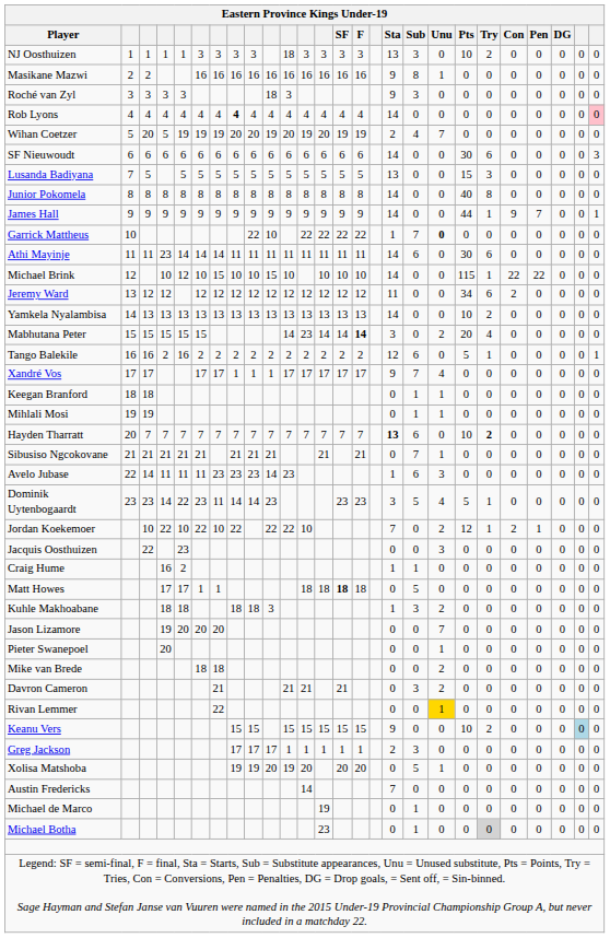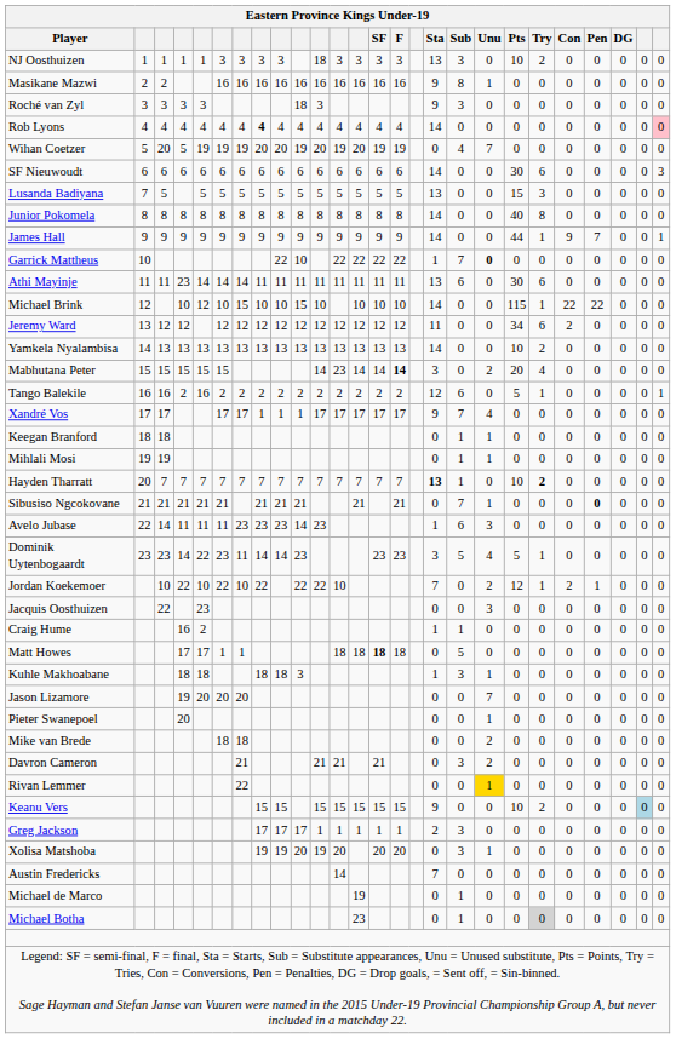 <table class="wikitable sortable" style="text-align:center; font-size:75%; width:100%">
 <tr>
 <th colspan="100%">Eastern Province Kings Under-19</th>
 </tr>
 <tr>
 <th style="width:25%;">Player</th>
 <th style="width:3%;"></th>
 <th style="width:3%;"></th>
 <th style="width:3%;"></th>
 <th style="width:3%;"></th>
 <th style="width:3%;"></th>
 <th style="width:3%;"></th>
 <th style="width:3%;"></th>
 <th style="width:3%;"></th>
 <th style="width:3%;"></th>
 <th style="width:3%;"></th>
 <th style="width:3%;"></th>
 <th style="width:3%;"></th>
 <th style="width:3%;">SF</th>
 <th style="width:3%;">F</th>
 <th style="width:3%;"></th>
 <th style="width:3%;">Sta</th>
 <th style="width:3%;">Sub</th>
 <th style="width:3%;">Unu</th>
 <th style="width:3%;">Pts</th>
 <th style="width:3%;">Try</th>
 <th style="width:3%;">Con</th>
 <th style="width:3%;">Pen</th>
 <th style="width:3%;">DG</th>
 <th style="width:3%;"></th>
 <th style="width:3%;"></th>
 </tr>
 <tr>
 <td align=left>NJ Oosthuizen</td>
 <td>1</td>
 <td>1</td>
 <td>1</td>
 <td>1</td>
 <td>3</td>
 <td>3</td>
 <td>3</td>
 <td>3</td>
 <td></td>
 <td>18 </td>
 <td>3</td>
 <td>3</td>
 <td>3</td>
 <td>3</td>
 <td></td>
 <td>13</td>
 <td>3</td>
 <td>0</td>
 <td>10</td>
 <td>2</td>
 <td>0</td>
 <td>0</td>
 <td>0</td>
 <td>0</td>
 <td>0</td>
 </tr>
 <tr>
 <td align=left>Masikane Mazwi</td>
 <td>2</td>
 <td>2</td>
 <td></td>
 <td></td>
 <td>16</td>
 <td>16 </td>
 <td>16 </td>
 <td>16 </td>
 <td>16 </td>
 <td>16 </td>
 <td>16 </td>
 <td>16</td>
 <td>16 </td>
 <td>16 </td>
 <td></td>
 <td>9</td>
 <td>8</td>
 <td>1</td>
 <td>0</td>
 <td>0</td>
 <td>0</td>
 <td>0</td>
 <td>0</td>
 <td>0</td>
 <td>0</td>
 </tr>
 <tr>
 <td align=left>Roché van Zyl</td>
 <td>3</td>
 <td>3</td>
 <td>3</td>
 <td>3</td>
 <td></td>
 <td></td>
 <td></td>
 <td></td>
 <td>18 </td>
 <td>3</td>
 <td></td>
 <td></td>
 <td></td>
 <td></td>
 <td></td>
 <td>9</td>
 <td>3</td>
 <td>0</td>
 <td>0</td>
 <td>0</td>
 <td>0</td>
 <td>0</td>
 <td>0</td>
 <td>0</td>
 <td>0</td>
 </tr>
 <tr>
 <td align=left>Rob Lyons</td>
 <td>4</td>
 <td>4</td>
 <td>4</td>
 <td>4</td>
 <td>4</td>
 <td>4</td>
 <td><strong>4</strong></td>
 <td>4</td>
 <td>4</td>
 <td>4</td>
 <td>4</td>
 <td>4</td>
 <td>4</td>
 <td>4</td>
 <td></td>
 <td>14</td>
 <td>0</td>
 <td>0</td>
 <td>0</td>
 <td>0</td>
 <td>0</td>
 <td>0</td>
 <td>0</td>
 <td>0</td>
 <td style="background: pink;">0</td>
 </tr>
 <tr>
 <td align=left>Wihan Coetzer</td>
 <td>5</td>
 <td>20 </td>
 <td>5</td>
 <td>19</td>
 <td>19</td>
 <td>19</td>
 <td>20</td>
 <td>20 </td>
 <td>19 </td>
 <td>20 </td>
 <td>19 </td>
 <td>20</td>
 <td>19</td>
 <td>19</td>
 <td></td>
-<td>2</td>
+<td>0</td>
 <td>4</td>
 <td>7</td>
 <td>0</td>
 <td>0</td>
 <td>0</td>
 <td>0</td>
 <td>0</td>
 <td>0</td>
 <td>0</td>
 </tr>
 <tr>
 <td align=left>SF Nieuwoudt</td>
 <td>6</td>
 <td>6</td>
 <td>6</td>
 <td>6</td>
 <td>6</td>
 <td>6</td>
 <td>6</td>
 <td>6</td>
 <td>6</td>
 <td>6</td>
 <td>6</td>
 <td>6</td>
 <td>6</td>
 <td>6</td>
 <td></td>
 <td>14</td>
 <td>0</td>
 <td>0</td>
 <td>30</td>
 <td>6</td>
 <td>0</td>
 <td>0</td>
 <td>0</td>
 <td>0</td>
 <td>3</td>
 </tr>
 <tr>
 <td align=left><a href='#'>Lusanda Badiyana</a></td>
 <td>7</td>
 <td>5</td>
 <td></td>
 <td>5</td>
 <td>5</td>
 <td>5</td>
 <td>5</td>
 <td>5</td>
 <td>5</td>
 <td>5</td>
 <td>5</td>
 <td>5</td>
 <td>5</td>
 <td>5</td>
 <td></td>
 <td>13</td>
 <td>0</td>
 <td>0</td>
 <td>15</td>
 <td>3</td>
 <td>0</td>
 <td>0</td>
 <td>0</td>
 <td>0</td>
 <td>0</td>
 </tr>
 <tr>
 <td align=left><a href='#'>Junior Pokomela</a></td>
 <td>8</td>
 <td>8</td>
 <td>8</td>
 <td>8</td>
 <td>8</td>
 <td>8</td>
 <td>8</td>
 <td>8</td>
 <td>8</td>
 <td>8</td>
 <td>8</td>
 <td>8</td>
 <td>8</td>
 <td>8</td>
 <td></td>
 <td>14</td>
 <td>0</td>
 <td>0</td>
 <td>40</td>
 <td>8</td>
 <td>0</td>
 <td>0</td>
 <td>0</td>
 <td>0</td>
 <td>0</td>
 </tr>
 <tr>
 <td align=left><a href='#'>James Hall</a></td>
 <td>9</td>
 <td>9</td>
 <td>9</td>
 <td>9</td>
 <td>9</td>
 <td>9</td>
 <td>9</td>
 <td>9</td>
 <td>9</td>
 <td>9</td>
 <td>9</td>
 <td>9</td>
 <td>9</td>
 <td>9</td>
 <td></td>
 <td>14</td>
 <td>0</td>
 <td>0</td>
 <td>44</td>
 <td>1</td>
 <td>9</td>
 <td>7</td>
 <td>0</td>
 <td>0</td>
 <td>1</td>
 </tr>
 <tr>
 <td align=left><a href='#'>Garrick Mattheus</a></td>
 <td>10</td>
 <td></td>
 <td></td>
 <td></td>
 <td></td>
 <td></td>
 <td></td>
 <td>22 </td>
 <td>10</td>
 <td></td>
 <td>22 </td>
 <td>22 </td>
 <td>22 </td>
 <td>22 </td>
 <td></td>
 <td>1</td>
 <td>7</td>
 <td><strong>0</strong></td>
 <td>0</td>
 <td>0</td>
 <td>0</td>
 <td>0</td>
 <td>0</td>
 <td>0</td>
 <td>0</td>
 </tr>
 <tr>
 <td align=left><a href='#'>Athi Mayinje</a></td>
 <td>11</td>
 <td>11</td>
 <td>23 </td>
 <td>14</td>
 <td>14</td>
 <td>14</td>
 <td>11</td>
 <td>11</td>
 <td>11</td>
 <td>11</td>
 <td>11</td>
 <td>11</td>
 <td>11</td>
 <td>11</td>
 <td></td>
-<td>14</td>
+<td>13</td>
 <td>6</td>
 <td>0</td>
 <td>30</td>
 <td>6</td>
 <td>0</td>
 <td>0</td>
 <td>0</td>
 <td>0</td>
 <td>0</td>
 </tr>
 <tr>
 <td align=left>Michael Brink</td>
 <td>12</td>
 <td></td>
 <td>10</td>
 <td>12</td>
 <td>10</td>
 <td>15</td>
 <td>10</td>
 <td>10</td>
 <td>15</td>
 <td>10</td>
 <td></td>
 <td>10</td>
 <td>10</td>
 <td>10</td>
 <td></td>
 <td>14</td>
 <td>0</td>
 <td>0</td>
 <td>115</td>
 <td>1</td>
 <td>22</td>
 <td>22</td>
 <td>0</td>
 <td>0</td>
 <td>0</td>
 </tr>
 <tr>
 <td align=left><a href='#'>Jeremy Ward</a></td>
 <td>13</td>
 <td>12</td>
 <td>12</td>
 <td></td>
 <td>12</td>
 <td>12</td>
 <td>12</td>
 <td>12</td>
 <td>12</td>
 <td>12</td>
 <td>12</td>
 <td>12</td>
 <td>12</td>
 <td>12</td>
 <td></td>
 <td>11</td>
 <td>0</td>
 <td>0</td>
 <td>34</td>
 <td>6</td>
 <td>2</td>
 <td>0</td>
 <td>0</td>
 <td>0</td>
 <td>0</td>
 </tr>
 <tr>
 <td align=left>Yamkela Nyalambisa</td>
 <td>14</td>
 <td>13</td>
 <td>13</td>
 <td>13</td>
 <td>13</td>
 <td>13</td>
 <td>13</td>
 <td>13</td>
 <td>13</td>
 <td>13</td>
 <td>13</td>
 <td>13</td>
 <td>13</td>
 <td>13</td>
 <td></td>
 <td>14</td>
 <td>0</td>
 <td>0</td>
 <td>10</td>
 <td>2</td>
 <td>0</td>
 <td>0</td>
 <td>0</td>
 <td>0</td>
 <td>0</td>
 </tr>
 <tr>
 <td align=left>Mabhutana Peter</td>
 <td>15</td>
 <td>15</td>
 <td>15</td>
 <td>15</td>
 <td>15</td>
 <td></td>
 <td></td>
 <td></td>
 <td></td>
 <td>14</td>
 <td>23</td>
 <td>14</td>
 <td>14</td>
 <td><strong>14</strong></td>
 <td></td>
 <td>3</td>
 <td>0</td>
 <td>2</td>
 <td>20</td>
 <td>4</td>
 <td>0</td>
 <td>0</td>
 <td>0</td>
 <td>0</td>
 <td>0</td>
 </tr>
 <tr>
 <td align=left>Tango Balekile</td>
 <td>16 </td>
 <td>16 </td>
 <td>2</td>
 <td>16 </td>
 <td>2</td>
 <td>2</td>
 <td>2</td>
 <td>2</td>
 <td>2</td>
 <td>2</td>
 <td>2</td>
 <td>2</td>
 <td>2</td>
 <td>2</td>
 <td></td>
 <td>12</td>
 <td>6</td>
 <td>0</td>
 <td>5</td>
 <td>1</td>
 <td>0</td>
 <td>0</td>
 <td>0</td>
 <td>0</td>
 <td>1</td>
 </tr>
 <tr>
 <td align=left><a href='#'>Xandré Vos</a></td>
 <td>17 </td>
 <td>17 </td>
 <td></td>
 <td></td>
 <td>17 </td>
 <td>17</td>
 <td>1</td>
 <td>1</td>
 <td>1</td>
 <td>17 </td>
 <td>17 </td>
 <td>17</td>
 <td>17 </td>
 <td>17 </td>
 <td></td>
 <td>9</td>
 <td>7</td>
 <td>4</td>
 <td>0</td>
 <td>0</td>
 <td>0</td>
 <td>0</td>
 <td>0</td>
 <td>0</td>
 <td>0</td>
 </tr>
 <tr>
 <td align=left>Keegan Branford</td>
 <td>18</td>
 <td>18 </td>
 <td></td>
 <td></td>
 <td></td>
 <td></td>
 <td></td>
 <td></td>
 <td></td>
 <td></td>
 <td></td>
 <td></td>
 <td></td>
 <td></td>
 <td></td>
 <td>0</td>
 <td>1</td>
 <td>1</td>
 <td>0</td>
 <td>0</td>
 <td>0</td>
 <td>0</td>
 <td>0</td>
 <td>0</td>
 <td>0</td>
 </tr>
 <tr>
 <td align=left>Mihlali Mosi</td>
 <td>19</td>
 <td>19 </td>
 <td></td>
 <td></td>
 <td></td>
 <td></td>
 <td></td>
 <td></td>
 <td></td>
 <td></td>
 <td></td>
 <td></td>
 <td></td>
 <td></td>
 <td></td>
 <td>0</td>
 <td>1</td>
 <td>1</td>
 <td>0</td>
 <td>0</td>
 <td>0</td>
 <td>0</td>
 <td>0</td>
 <td>0</td>
 <td>0</td>
 </tr>
 <tr>
 <td align=left>Hayden Tharratt</td>
 <td>20 </td>
 <td>7</td>
 <td>7</td>
 <td>7</td>
 <td>7</td>
 <td>7</td>
 <td>7</td>
 <td>7</td>
 <td>7</td>
 <td>7</td>
 <td>7</td>
 <td>7</td>
 <td>7</td>
 <td>7</td>
 <td></td>
 <td><strong>13</strong></td>
-<td>6</td>
+<td>1</td>
 <td>0</td>
 <td>10</td>
 <td><strong>2</strong></td>
 <td>0</td>
 <td>0</td>
 <td>0</td>
 <td>0</td>
 <td>0</td>
 </tr>
 <tr>
 <td align=left>Sibusiso Ngcokovane</td>
 <td>21 </td>
 <td>21 </td>
 <td>21 </td>
 <td>21</td>
 <td>21</td>
 <td></td>
 <td>21 </td>
 <td>21 </td>
 <td>21 </td>
 <td></td>
 <td></td>
 <td>21 </td>
 <td></td>
 <td>21</td>
 <td></td>
 <td>0</td>
 <td>7</td>
 <td>1</td>
 <td>0</td>
 <td>0</td>
 <td>0</td>
-<td>0</td>
+<td><strong>0</strong></td>
 <td>0</td>
 <td>0</td>
 <td>0</td>
 </tr>
 <tr>
 <td align=left>Avelo Jubase</td>
 <td>22 </td>
 <td>14</td>
 <td>11</td>
 <td>11</td>
 <td>11</td>
 <td>23</td>
 <td>23</td>
 <td>23 </td>
 <td>14</td>
 <td>23 </td>
 <td></td>
 <td></td>
 <td></td>
 <td></td>
 <td></td>
 <td>1</td>
 <td>6</td>
 <td>3</td>
 <td>0</td>
 <td>0</td>
 <td>0</td>
 <td>0</td>
 <td>0</td>
 <td>0</td>
 <td>0</td>
 </tr>
 <tr>
 <td align=left>Dominik Uytenbogaardt</td>
 <td>23 </td>
 <td>23 </td>
 <td>14</td>
 <td>22</td>
 <td>23 </td>
 <td>11</td>
 <td>14</td>
 <td>14</td>
 <td>23 </td>
 <td></td>
 <td></td>
 <td></td>
 <td>23 </td>
 <td>23 </td>
 <td></td>
 <td>3</td>
 <td>5</td>
 <td>4</td>
 <td>5</td>
 <td>1</td>
 <td>0</td>
 <td>0</td>
 <td>0</td>
 <td>0</td>
 <td>0</td>
 </tr>
 <tr>
 <td align=left>Jordan Koekemoer</td>
 <td></td>
 <td>10</td>
 <td>22 </td>
 <td>10</td>
 <td>22</td>
 <td>10</td>
 <td>22 </td>
 <td></td>
 <td>22 </td>
 <td>22 </td>
 <td>10</td>
 <td></td>
 <td></td>
 <td></td>
 <td></td>
 <td>7</td>
 <td>0</td>
 <td>2</td>
 <td>12</td>
 <td>1</td>
 <td>2</td>
 <td>1</td>
 <td>0</td>
 <td>0</td>
 <td>0</td>
 </tr>
 <tr>
 <td align=left>Jacquis Oosthuizen</td>
 <td></td>
 <td>22 </td>
 <td></td>
 <td>23</td>
 <td></td>
 <td></td>
 <td></td>
 <td></td>
 <td></td>
 <td></td>
 <td></td>
 <td></td>
 <td></td>
 <td></td>
 <td></td>
 <td>0</td>
 <td>0</td>
 <td>3</td>
 <td>0</td>
 <td>0</td>
 <td>0</td>
 <td>0</td>
 <td>0</td>
 <td>0</td>
 <td>0</td>
 </tr>
 <tr>
 <td align=left>Craig Hume</td>
 <td></td>
 <td></td>
 <td>16 </td>
 <td>2</td>
 <td></td>
 <td></td>
 <td></td>
 <td></td>
 <td></td>
 <td></td>
 <td></td>
 <td></td>
 <td></td>
 <td></td>
 <td></td>
 <td>1</td>
 <td>1</td>
 <td>0</td>
 <td>0</td>
 <td>0</td>
 <td>0</td>
 <td>0</td>
 <td>0</td>
 <td>0</td>
 <td>0</td>
 </tr>
 <tr>
 <td align=left>Matt Howes</td>
 <td></td>
 <td></td>
 <td>17</td>
 <td>17 </td>
 <td>1</td>
 <td>1</td>
 <td></td>
 <td></td>
 <td></td>
 <td></td>
 <td>18 </td>
 <td>18 </td>
 <td><strong>18 </strong></td>
 <td>18</td>
 <td></td>
 <td>0</td>
 <td>5</td>
 <td>0</td>
 <td>0</td>
 <td>0</td>
 <td>0</td>
 <td>0</td>
 <td>0</td>
 <td>0</td>
 <td>0</td>
 </tr>
 <tr>
 <td align=left>Kuhle Makhoabane</td>
 <td></td>
 <td></td>
 <td>18</td>
 <td>18 </td>
 <td></td>
 <td></td>
 <td>18 </td>
 <td>18 </td>
 <td>3</td>
 <td></td>
 <td></td>
 <td></td>
 <td></td>
 <td></td>
 <td></td>
 <td>1</td>
 <td>3</td>
-<td>2</td>
+<td>1</td>
 <td>0</td>
 <td>0</td>
 <td>0</td>
 <td>0</td>
 <td>0</td>
 <td>0</td>
 <td>0</td>
 </tr>
 <tr>
 <td align=left>Jason Lizamore</td>
 <td></td>
 <td></td>
 <td>19</td>
 <td>20</td>
 <td>20</td>
 <td>20</td>
 <td></td>
 <td></td>
 <td></td>
 <td></td>
 <td></td>
 <td></td>
 <td></td>
 <td></td>
 <td></td>
 <td>0</td>
 <td>0</td>
 <td>7</td>
 <td>0</td>
 <td>0</td>
 <td>0</td>
 <td>0</td>
 <td>0</td>
 <td>0</td>
 <td>0</td>
 </tr>
 <tr>
 <td align=left>Pieter Swanepoel</td>
 <td></td>
 <td></td>
 <td>20</td>
 <td></td>
 <td></td>
 <td></td>
 <td></td>
 <td></td>
 <td></td>
 <td></td>
 <td></td>
 <td></td>
 <td></td>
 <td></td>
 <td></td>
 <td>0</td>
 <td>0</td>
 <td>1</td>
 <td>0</td>
 <td>0</td>
 <td>0</td>
 <td>0</td>
 <td>0</td>
 <td>0</td>
 <td>0</td>
 </tr>
 <tr>
 <td align=left>Mike van Brede</td>
 <td></td>
 <td></td>
 <td></td>
 <td></td>
 <td>18</td>
 <td>18</td>
 <td></td>
 <td></td>
 <td></td>
 <td></td>
 <td></td>
 <td></td>
 <td></td>
 <td></td>
 <td></td>
 <td>0</td>
 <td>0</td>
 <td>2</td>
 <td>0</td>
 <td>0</td>
 <td>0</td>
 <td>0</td>
 <td>0</td>
 <td>0</td>
 <td>0</td>
 </tr>
 <tr>
 <td align=left>Davron Cameron</td>
 <td></td>
 <td></td>
 <td></td>
 <td></td>
 <td></td>
 <td>21</td>
 <td></td>
 <td></td>
 <td></td>
 <td>21 </td>
 <td>21 </td>
 <td></td>
 <td>21 </td>
 <td></td>
 <td></td>
 <td>0</td>
 <td>3</td>
 <td>2</td>
 <td>0</td>
 <td>0</td>
 <td>0</td>
 <td>0</td>
 <td>0</td>
 <td>0</td>
 <td>0</td>
 </tr>
 <tr>
 <td align=left>Rivan Lemmer</td>
 <td></td>
 <td></td>
 <td></td>
 <td></td>
 <td></td>
 <td>22</td>
 <td></td>
 <td></td>
 <td></td>
 <td></td>
 <td></td>
 <td></td>
 <td></td>
 <td></td>
 <td></td>
 <td>0</td>
 <td>0</td>
 <td style="background: gold;">1</td>
 <td>0</td>
 <td>0</td>
 <td>0</td>
 <td>0</td>
 <td>0</td>
 <td>0</td>
 <td>0</td>
 </tr>
 <tr>
 <td align=left><a href='#'>Keanu Vers</a></td>
 <td></td>
 <td></td>
 <td></td>
 <td></td>
 <td></td>
 <td></td>
 <td>15</td>
 <td>15</td>
 <td></td>
 <td>15</td>
 <td>15</td>
 <td>15</td>
 <td>15</td>
 <td>15</td>
 <td></td>
 <td>9</td>
 <td>0</td>
 <td>0</td>
 <td>10</td>
 <td>2</td>
 <td>0</td>
 <td>0</td>
 <td>0</td>
 <td style="background: lightblue;">0</td>
 <td>0</td>
 </tr>
 <tr>
 <td align=left><a href='#'>Greg Jackson</a></td>
 <td></td>
 <td></td>
 <td></td>
 <td></td>
 <td></td>
 <td></td>
 <td>17 </td>
 <td>17 </td>
 <td>17 </td>
 <td>1</td>
 <td>1</td>
 <td>1</td>
 <td>1</td>
 <td>1</td>
 <td></td>
 <td>2</td>
 <td>3</td>
 <td>0</td>
 <td>0</td>
 <td>0</td>
 <td>0</td>
 <td>0</td>
 <td>0</td>
 <td>0</td>
 <td>0</td>
 </tr>
 <tr>
 <td align=left>Xolisa Matshoba</td>
 <td></td>
 <td></td>
 <td></td>
 <td></td>
 <td></td>
 <td></td>
 <td>19 </td>
 <td>19</td>
 <td>20 </td>
 <td>19</td>
 <td>20 </td>
 <td></td>
 <td>20</td>
 <td>20</td>
 <td></td>
 <td>0</td>
-<td>5</td>
+<td>3</td>
 <td>1</td>
 <td>0</td>
 <td>0</td>
 <td>0</td>
 <td>0</td>
 <td>0</td>
 <td>0</td>
 <td>0</td>
 </tr>
 <tr>
 <td align=left>Austin Fredericks</td>
 <td></td>
 <td></td>
 <td></td>
 <td></td>
 <td></td>
 <td></td>
 <td></td>
 <td></td>
 <td></td>
 <td></td>
 <td>14</td>
 <td></td>
 <td></td>
 <td></td>
 <td></td>
 <td>7</td>
 <td>0</td>
 <td>0</td>
 <td>0</td>
 <td>0</td>
 <td>0</td>
 <td>0</td>
 <td>0</td>
 <td>0</td>
 <td>0</td>
 </tr>
 <tr>
 <td align=left>Michael de Marco</td>
 <td></td>
 <td></td>
 <td></td>
 <td></td>
 <td></td>
 <td></td>
 <td></td>
 <td></td>
 <td></td>
 <td></td>
 <td></td>
 <td>19 </td>
 <td></td>
 <td></td>
 <td></td>
 <td>0</td>
 <td>1</td>
 <td>0</td>
 <td>0</td>
 <td>0</td>
 <td>0</td>
 <td>0</td>
 <td>0</td>
 <td>0</td>
 <td>0</td>
 </tr>
 <tr>
 <td align=left><a href='#'>Michael Botha</a></td>
 <td></td>
 <td></td>
 <td></td>
 <td></td>
 <td></td>
 <td></td>
 <td></td>
 <td></td>
 <td></td>
 <td></td>
 <td></td>
 <td>23 </td>
 <td></td>
 <td></td>
 <td></td>
 <td>0</td>
 <td>1</td>
 <td>0</td>
 <td>0</td>
 <td style="background: lightgrey;">0</td>
 <td>0</td>
 <td>0</td>
 <td>0</td>
 <td>0</td>
 <td>0</td>
 </tr>
 <tr>
 <td colspan="100%" style="height: 10px;"></td>
 </tr>
 <tr>
 <td colspan="100%" style="text-align:center;">Legend: SF = semi-final, F = final, Sta = Starts, Sub = Substitute appearances, Unu = Unused substitute, Pts = Points, Try = Tries, Con = Conversions, Pen = Penalties, DG = Drop goals,  = Sent off,  = Sin-binned. <br> <br> <em>Sage Hayman and Stefan Janse van Vuuren were named in the 2015 Under-19 Provincial Championship Group A, but never included in a matchday 22.</em></td>
 </tr>
 </table>
